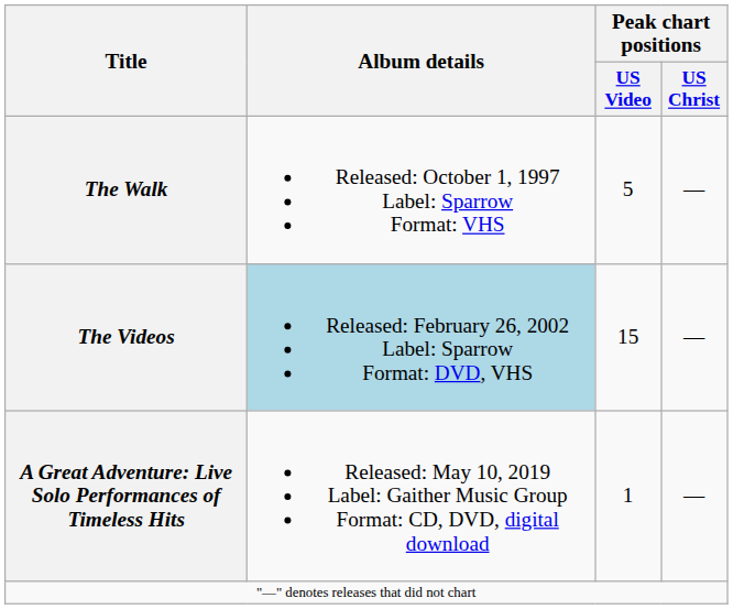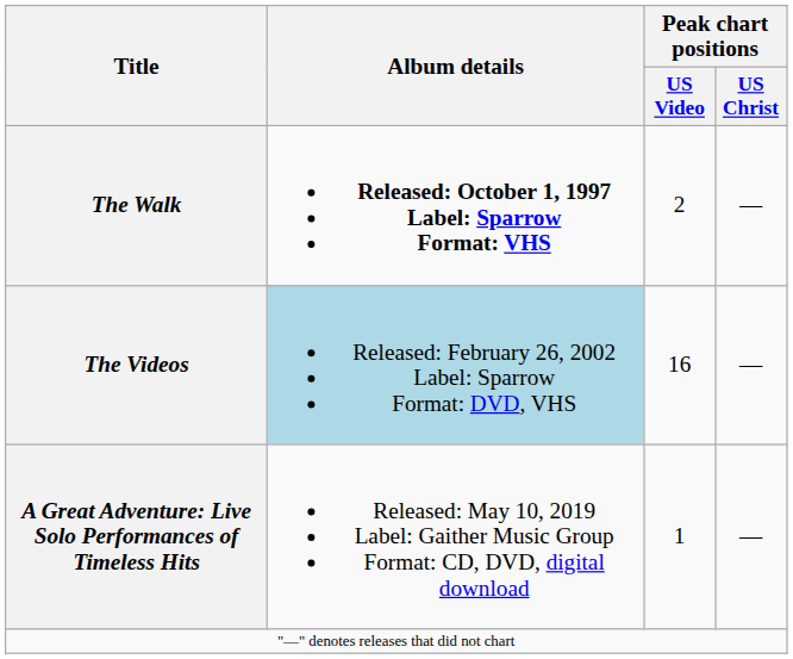 <table class="wikitable plainrowheaders" style="text-align:center;">
 <tr>
 <th scope="col" rowspan="2" style="width:11em;">Title</th>
 <th scope="col" rowspan="2" style="width:16em;">Album details</th>
 <th scope="col" colspan="2">Peak chart positions</th>
 </tr>
 <tr>
 <th style="width:3em; font-size:90%"><a href='#'>US<br>Video</a><br></th>
 <th style="width:3em; font-size:90%"><a href='#'>US<br>Christ</a><br></th>
 </tr>
 <tr>
 <th scope="row"><em>The Walk</em></th>
-<td><br><ul><li>Released: October 1, 1997</li><li>Label: <a href='#'>Sparrow</a></li><li>Format: <a href='#'>VHS</a></li></ul></td>
-<td>5</td>
+<td><strong><br><ul><li>Released: October 1, 1997</li><li>Label: <a href='#'>Sparrow</a></li><li>Format: <a href='#'>VHS</a></li></ul></strong></td>
+<td>2</td>
 <td>—</td>
 </tr>
 <tr>
 <th scope="row"><em>The Videos</em></th>
 <td style="background: lightblue;"><br><ul><li>Released: February 26, 2002</li><li>Label: Sparrow</li><li>Format: <a href='#'>DVD</a>, VHS</li></ul></td>
-<td>15</td>
+<td>16</td>
 <td>—</td>
 </tr>
 <tr>
 <th scope="row"><em>A Great Adventure: Live Solo Performances of Timeless Hits</em></th>
 <td><br><ul><li>Released: May 10, 2019</li><li>Label: Gaither Music Group</li><li>Format: CD, DVD, <a href='#'>digital download</a></li></ul></td>
 <td>1</td>
 <td>—</td>
 </tr>
 <tr>
 <td colspan="10" style="font-size:8pt">"—" denotes releases that did not chart</td>
 </tr>
 </table>
